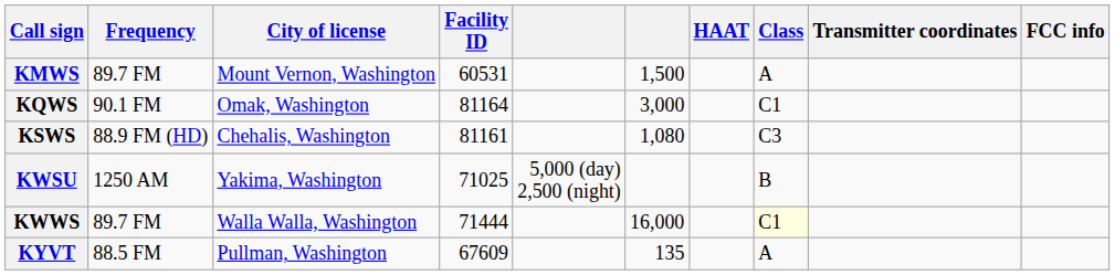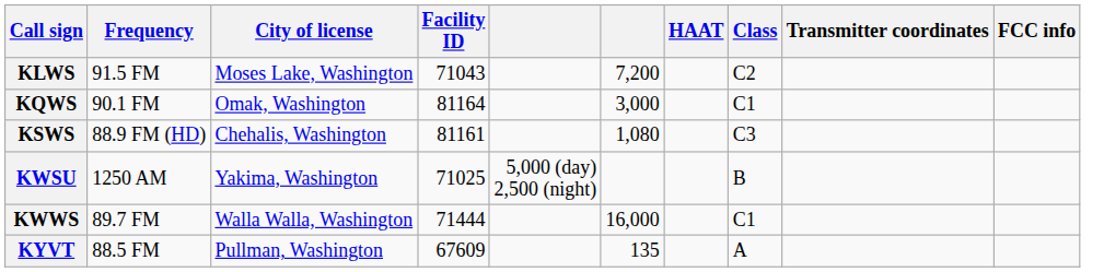 <table class="wikitable sortable">
 <tr>
 <th scope="col"><a href='#'>Call sign</a></th>
 <th scope="col"><a href='#'>Frequency</a></th>
 <th scope="col"><a href='#'>City of license</a></th>
 <th scope="col"><a href='#'>Facility<br>ID</a></th>
 <th scope="col" data-sort-type="number"></th>
 <th scope="col" data-sort-type="number"></th>
 <th scope="col" data-sort-type="number"><a href='#'>HAAT</a></th>
 <th scope="col"><a href='#'>Class</a></th>
 <th scope="col" class="unsortable">Transmitter coordinates</th>
 <th scope="col" class="unsortable">FCC info</th>
 </tr>
 <tr>
-<th scope="row"><a href='#'>KMWS</a></th>
-<td>89.7 FM</td>
-<td><a href='#'>Mount Vernon, Washington</a></td>
-<td style="text-align: right;">60531</td>
+<th scope="row">KLWS</th>
+<td>91.5 FM</td>
+<td><a href='#'>Moses Lake, Washington</a></td>
+<td style="text-align: right;">71043</td>
 <td></td>
-<td style="text-align: right;">1,500</td>
+<td style="text-align: right;">7,200</td>
 <td></td>
-<td>A</td>
+<td>C2</td>
 <td></td>
 <td></td>
 </tr>
 <tr>
 <th scope="row">KQWS</th>
 <td>90.1 FM</td>
 <td><a href='#'>Omak, Washington</a></td>
 <td style="text-align: right;">81164</td>
 <td></td>
 <td style="text-align: right;">3,000</td>
 <td></td>
 <td>C1</td>
 <td></td>
 <td></td>
 </tr>
 <tr>
 <th scope="row">KSWS</th>
 <td>88.9 FM (<a href='#'>HD</a>)</td>
 <td><a href='#'>Chehalis, Washington</a></td>
 <td style="text-align: right;">81161</td>
 <td></td>
 <td style="text-align: right;">1,080</td>
 <td></td>
 <td>C3</td>
 <td></td>
 <td></td>
 </tr>
 <tr>
 <th scope="row"><a href='#'>KWSU</a></th>
 <td>1250 AM</td>
 <td><a href='#'>Yakima, Washington</a></td>
 <td style="text-align: right;">71025</td>
 <td style="text-align: right;">5,000 (day)<br>2,500 (night)</td>
 <td></td>
 <td></td>
 <td>B</td>
 <td></td>
 <td></td>
 </tr>
 <tr>
 <th scope="row">KWWS</th>
 <td>89.7 FM</td>
 <td><a href='#'>Walla Walla, Washington</a></td>
 <td style="text-align: right;">71444</td>
 <td></td>
 <td style="text-align: right;">16,000</td>
 <td></td>
-<td style="background: lightyellow;">C1</td>
+<td>C1</td>
 <td></td>
 <td></td>
 </tr>
 <tr>
 <th scope="row"><a href='#'>KYVT</a></th>
 <td>88.5 FM</td>
 <td><a href='#'>Pullman, Washington</a></td>
 <td style="text-align: right;">67609</td>
 <td></td>
 <td style="text-align: right;">135</td>
 <td></td>
 <td>A</td>
 <td></td>
 <td></td>
 </tr>
 </table>
